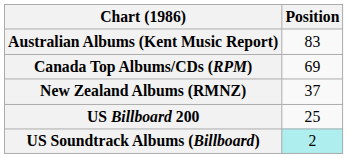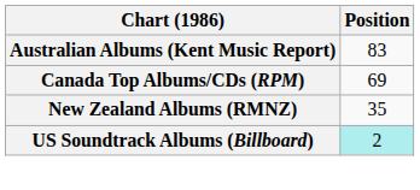 <table class="wikitable sortable plainrowheaders" style="text-align:center">
 <tr>
 <th scope="col">Chart (1986)</th>
 <th scope="col">Position</th>
 </tr>
 <tr>
 <th scope="row">Australian Albums (Kent Music Report)</th>
 <td>83</td>
 </tr>
 <tr>
 <th scope="row">Canada Top Albums/CDs (<em>RPM</em>)</th>
 <td>69</td>
 </tr>
 <tr>
 <th scope="row">New Zealand Albums (RMNZ)</th>
-<td>37</td>
-</tr>
-<tr>
-<th scope="row">US <em>Billboard</em> 200</th>
-<td>25</td>
+<td>35</td>
 </tr>
 <tr>
 <th scope="row">US Soundtrack Albums (<em>Billboard</em>)</th>
 <td style="background: paleturquoise;">2</td>
 </tr>
 </table>
